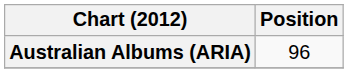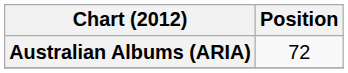 <table class="wikitable plainrowheaders">
 <tr>
 <th scope="col">Chart (2012)</th>
 <th scope="col">Position</th>
 </tr>
 <tr>
 <th scope="row">Australian Albums (ARIA)</th>
-<td style="text-align:center;">96</td>
+<td style="text-align:center;">72</td>
 </tr>
 <tr>
 </tr>
 </table>
